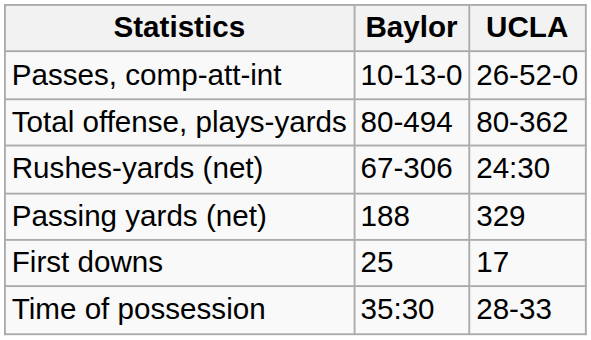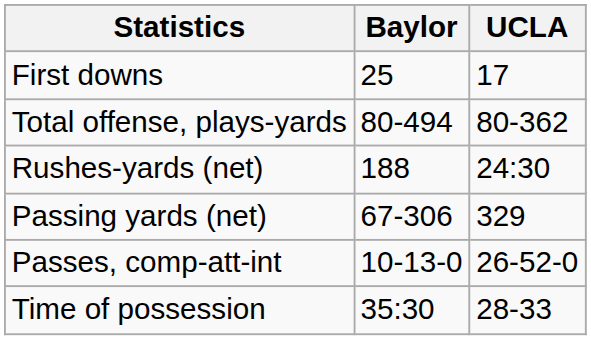 <table class="wikitable">
 <tr>
 <th>Statistics</th>
 <th>Baylor</th>
 <th>UCLA</th>
 </tr>
 <tr>
-<td>Passes, comp-att-int</td>
-<td>10-13-0</td>
-<td>26-52-0</td>
+<td>First downs</td>
+<td>25</td>
+<td>17</td>
 </tr>
 <tr>
 <td>Total offense, plays-yards</td>
 <td>80-494</td>
 <td>80-362</td>
 </tr>
 <tr>
 <td>Rushes-yards (net)</td>
-<td>67-306</td>
+<td>188</td>
 <td>24:30</td>
 </tr>
 <tr>
 <td>Passing yards (net)</td>
-<td>188</td>
+<td>67-306</td>
 <td>329</td>
 </tr>
 <tr>
-<td>First downs</td>
-<td>25</td>
-<td>17</td>
+<td>Passes, comp-att-int</td>
+<td>10-13-0</td>
+<td>26-52-0</td>
 </tr>
 <tr>
 <td>Time of possession</td>
 <td>35:30</td>
 <td>28-33</td>
 </tr>
 </table>
